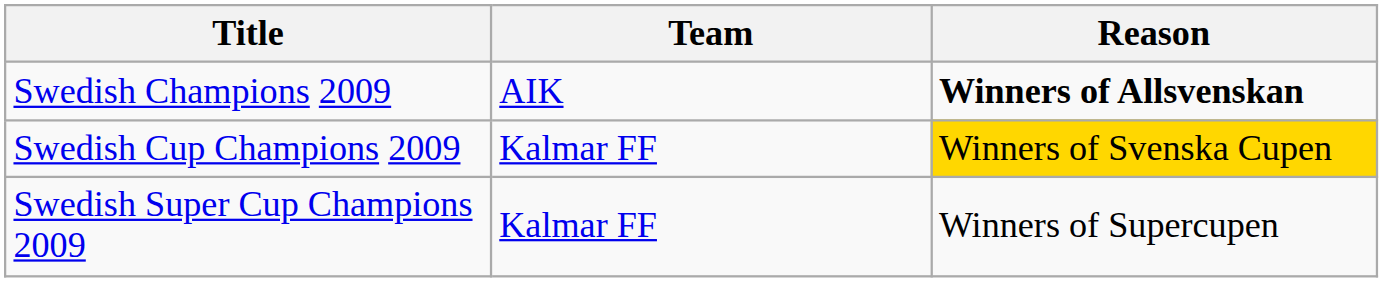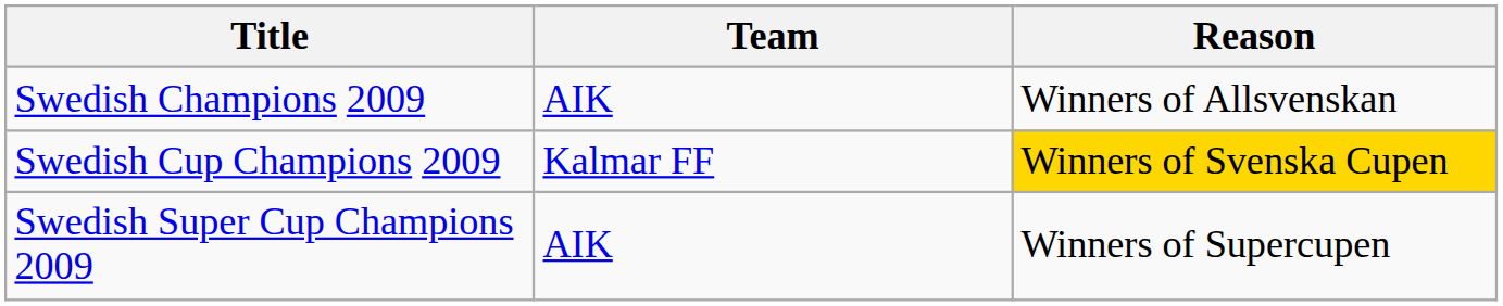 <table class="wikitable" style="text-align: left;">
 <tr>
 <th style="width: 220px;">Title</th>
 <th style="width: 200px;">Team</th>
 <th style="width: 200px;">Reason</th>
 </tr>
 <tr>
 <td><a href='#'>Swedish Champions</a> <a href='#'>2009</a></td>
 <td><a href='#'>AIK</a></td>
-<td><strong>Winners of Allsvenskan</strong></td>
+<td>Winners of Allsvenskan</td>
 </tr>
 <tr>
 <td><a href='#'>Swedish Cup Champions</a> <a href='#'>2009</a></td>
 <td><a href='#'>Kalmar FF</a></td>
 <td style="background: gold;">Winners of Svenska Cupen</td>
 </tr>
 <tr>
 <td><a href='#'>Swedish Super Cup Champions</a> <a href='#'>2009</a></td>
-<td><a href='#'>Kalmar FF</a></td>
+<td><a href='#'>AIK</a></td>
 <td>Winners of Supercupen</td>
 </tr>
 </table>
